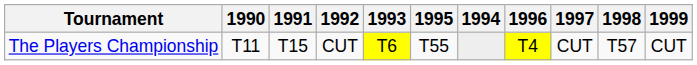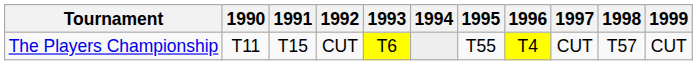 <table class="wikitable" style="font-size:95%;text-align:center;">
 <tr>
 <th>Tournament</th>
 <th>1990</th>
 <th>1991</th>
 <th>1992</th>
 <th>1993</th>
+<th>1994</th>
 <th>1995</th>
-<th>1994</th>
 <th>1996</th>
 <th>1997</th>
 <th>1998</th>
 <th>1999</th>
 </tr>
 <tr>
 <td align=left><a href='#'>The Players Championship</a></td>
 <td>T11</td>
 <td>T15</td>
 <td>CUT</td>
 <td style="background:yellow;">T6</td>
+<td style="background:#eeeeee;"></td>
 <td>T55</td>
-<td style="background:#eeeeee;"></td>
 <td style="background:yellow;">T4</td>
 <td>CUT</td>
 <td>T57</td>
 <td>CUT</td>
 </tr>
 </table>
